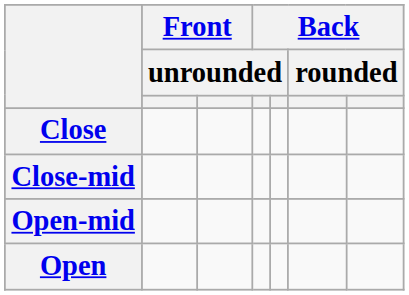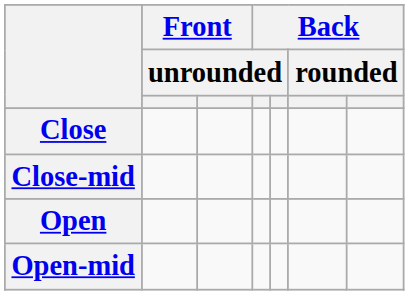 <table class="wikitable" style="text-align: center">
 <tr>
 <th rowspan="3"></th>
 <th colspan="2"><a href='#'>Front</a></th>
 <th colspan="4"><a href='#'>Back</a></th>
 </tr>
 <tr class="small">
 <th colspan="4">unrounded</th>
 <th colspan="2">rounded</th>
 </tr>
 <tr>
 <th></th>
 <th></th>
 <th></th>
 <th></th>
 <th></th>
 <th></th>
 </tr>
 <tr>
 <th><a href='#'>Close</a></th>
 <td></td>
 <td></td>
 <td></td>
 <td></td>
 <td></td>
 <td></td>
 </tr>
 <tr>
 <th><a href='#'>Close-mid</a></th>
 <td></td>
 <td></td>
 <td></td>
 <td></td>
 <td></td>
 <td></td>
 </tr>
 <tr>
+<th><a href='#'>Open</a></th>
+<td></td>
+<td></td>
+<td></td>
+<td></td>
+<td></td>
+<td></td>
+</tr>
+<tr>
 <th><a href='#'>Open-mid</a></th>
 <td></td>
 <td></td>
 <td></td>
 <td></td>
 <td></td>
 <td></td>
 </tr>
-<tr>
-<th><a href='#'>Open</a></th>
-<td></td>
-<td></td>
-<td></td>
-<td></td>
-<td></td>
-<td></td>
-</tr>
 </table>
